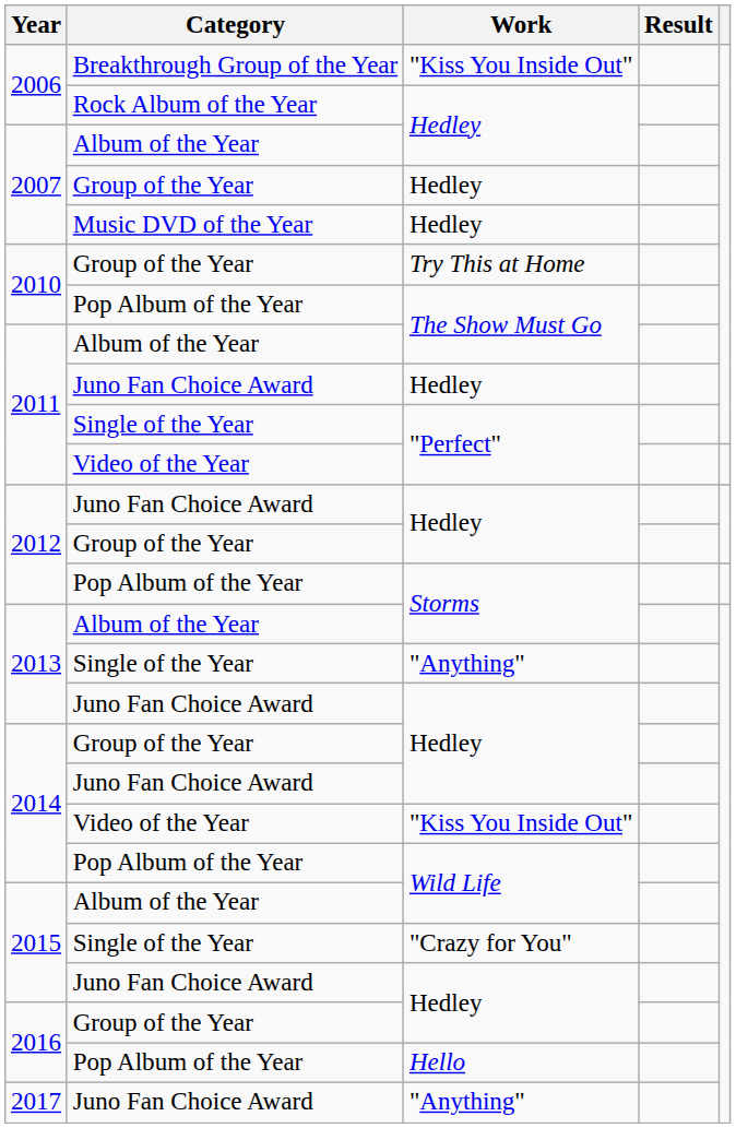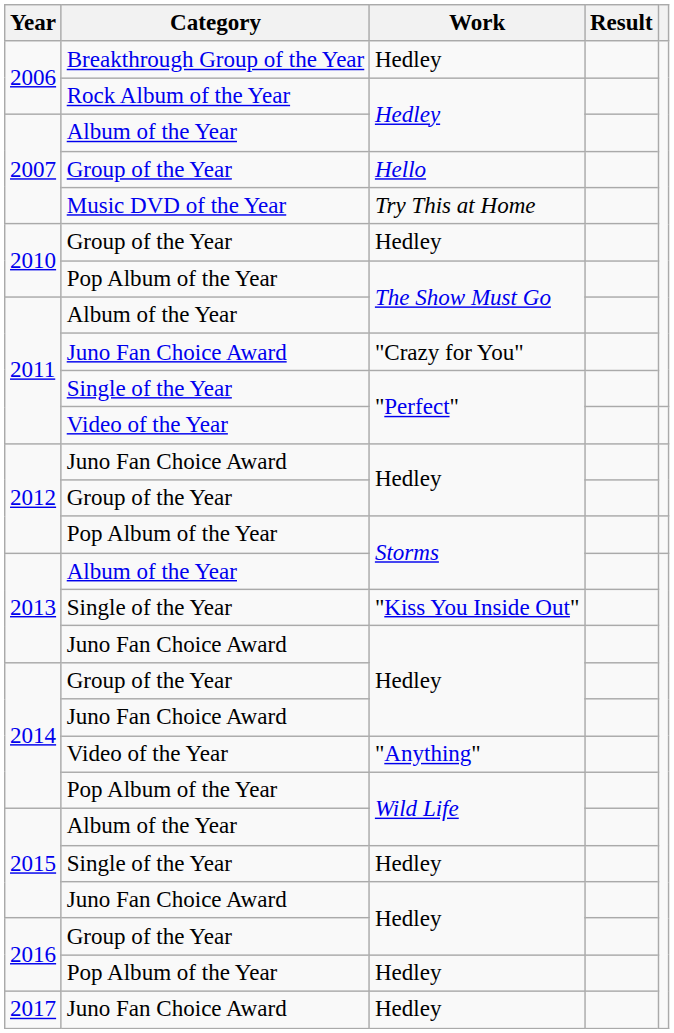 <table class="wikitable">
 <tr>
 <th scope="col">Year</th>
 <th>Category</th>
 <th scope="col">Work</th>
 <th scope="col">Result</th>
 <th></th>
 </tr>
 <tr>
 <td rowspan="2"><a href='#'>2006</a></td>
 <td><a href='#'>Breakthrough Group of the Year</a></td>
-<td>"<a href='#'>Kiss You Inside Out</a>"</td>
+<td>Hedley</td>
 <td></td>
 <td style="text-align:center;" rowspan="10"></td>
 </tr>
 <tr>
 <td><a href='#'>Rock Album of the Year</a></td>
 <td rowspan="2"><em><a href='#'>Hedley</a></em></td>
 <td></td>
 </tr>
 <tr>
 <td rowspan="3"><a href='#'>2007</a></td>
 <td><a href='#'>Album of the Year</a></td>
 <td></td>
 </tr>
 <tr>
 <td><a href='#'>Group of the Year</a></td>
-<td>Hedley</td>
+<td><em><a href='#'>Hello</a></em></td>
 <td></td>
 </tr>
 <tr>
 <td><a href='#'>Music DVD of the Year</a></td>
-<td>Hedley</td>
+<td><em>Try This at Home</em></td>
 <td></td>
 </tr>
 <tr>
 <td rowspan="2"><a href='#'>2010</a></td>
 <td>Group of the Year</td>
-<td><em>Try This at Home</em></td>
+<td>Hedley</td>
 <td></td>
 </tr>
 <tr>
 <td>Pop Album of the Year</td>
 <td rowspan="2"><em><a href='#'>The Show Must Go</a></em></td>
 <td></td>
 </tr>
 <tr>
 <td rowspan="4"><a href='#'>2011</a></td>
 <td>Album of the Year</td>
 <td></td>
 </tr>
 <tr>
 <td><a href='#'>Juno Fan Choice Award</a></td>
-<td>Hedley</td>
+<td>"Crazy for You"</td>
 <td></td>
 </tr>
 <tr>
 <td><a href='#'>Single of the Year</a></td>
 <td rowspan="2">"<a href='#'>Perfect</a>"</td>
 <td></td>
 </tr>
 <tr>
 <td><a href='#'>Video of the Year</a></td>
 <td></td>
 <td style="text-align:center;"></td>
 </tr>
 <tr>
 <td rowspan="3"><a href='#'>2012</a></td>
 <td>Juno Fan Choice Award</td>
 <td rowspan="2">Hedley</td>
 <td></td>
 <td style="text-align:center;" rowspan="2"></td>
 </tr>
 <tr>
 <td>Group of the Year</td>
 <td></td>
 </tr>
 <tr>
 <td>Pop Album of the Year</td>
 <td rowspan="2"><em><a href='#'>Storms</a></em></td>
 <td></td>
 <td style="text-align:center;"></td>
 </tr>
 <tr>
 <td rowspan="3"><a href='#'>2013</a></td>
 <td><a href='#'>Album of the Year</a></td>
 <td></td>
 <td style="text-align:center;" rowspan="14"></td>
 </tr>
 <tr>
 <td>Single of the Year</td>
-<td>"<a href='#'>Anything</a>"</td>
+<td>"<a href='#'>Kiss You Inside Out</a>"</td>
 <td></td>
 </tr>
 <tr>
 <td>Juno Fan Choice Award</td>
 <td rowspan="3">Hedley</td>
 <td></td>
 </tr>
 <tr>
 <td rowspan="4"><a href='#'>2014</a></td>
 <td>Group of the Year</td>
 <td></td>
 </tr>
 <tr>
 <td>Juno Fan Choice Award</td>
 <td></td>
 </tr>
 <tr>
 <td>Video of the Year</td>
-<td>"<a href='#'>Kiss You Inside Out</a>"</td>
+<td>"<a href='#'>Anything</a>"</td>
 <td></td>
 </tr>
 <tr>
 <td>Pop Album of the Year</td>
 <td rowspan="2"><em><a href='#'>Wild Life</a></em></td>
 <td></td>
 </tr>
 <tr>
 <td rowspan="3"><a href='#'>2015</a></td>
 <td>Album of the Year</td>
 <td></td>
 </tr>
 <tr>
 <td>Single of the Year</td>
-<td>"Crazy for You"</td>
+<td>Hedley</td>
 <td></td>
 </tr>
 <tr>
 <td>Juno Fan Choice Award</td>
 <td rowspan="2">Hedley</td>
 <td></td>
 </tr>
 <tr>
 <td rowspan="2"><a href='#'>2016</a></td>
 <td>Group of the Year</td>
 <td></td>
 </tr>
 <tr>
 <td>Pop Album of the Year</td>
-<td><em><a href='#'>Hello</a></em></td>
+<td>Hedley</td>
 <td></td>
 </tr>
 <tr>
 <td><a href='#'>2017</a></td>
 <td>Juno Fan Choice Award</td>
-<td>"<a href='#'>Anything</a>"</td>
+<td>Hedley</td>
 <td></td>
 </tr>
 </table>
